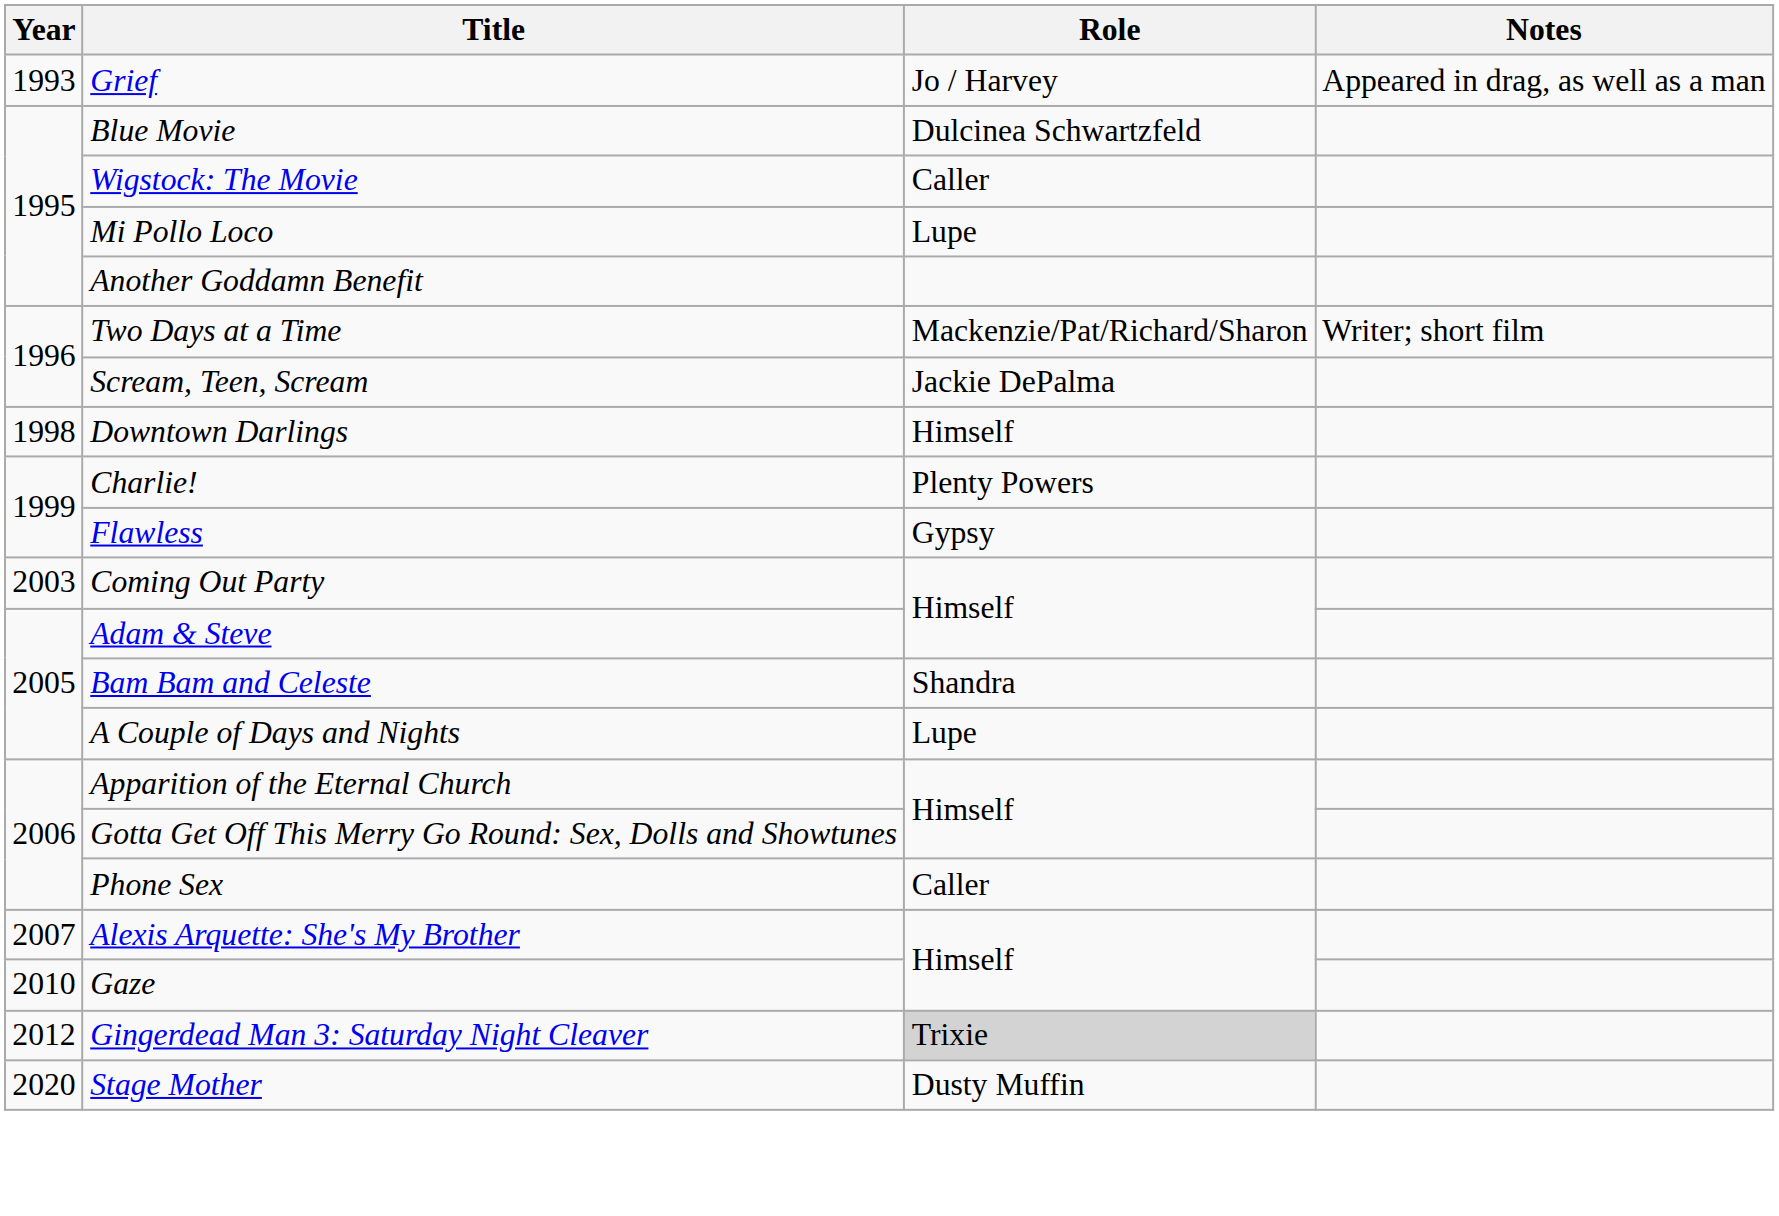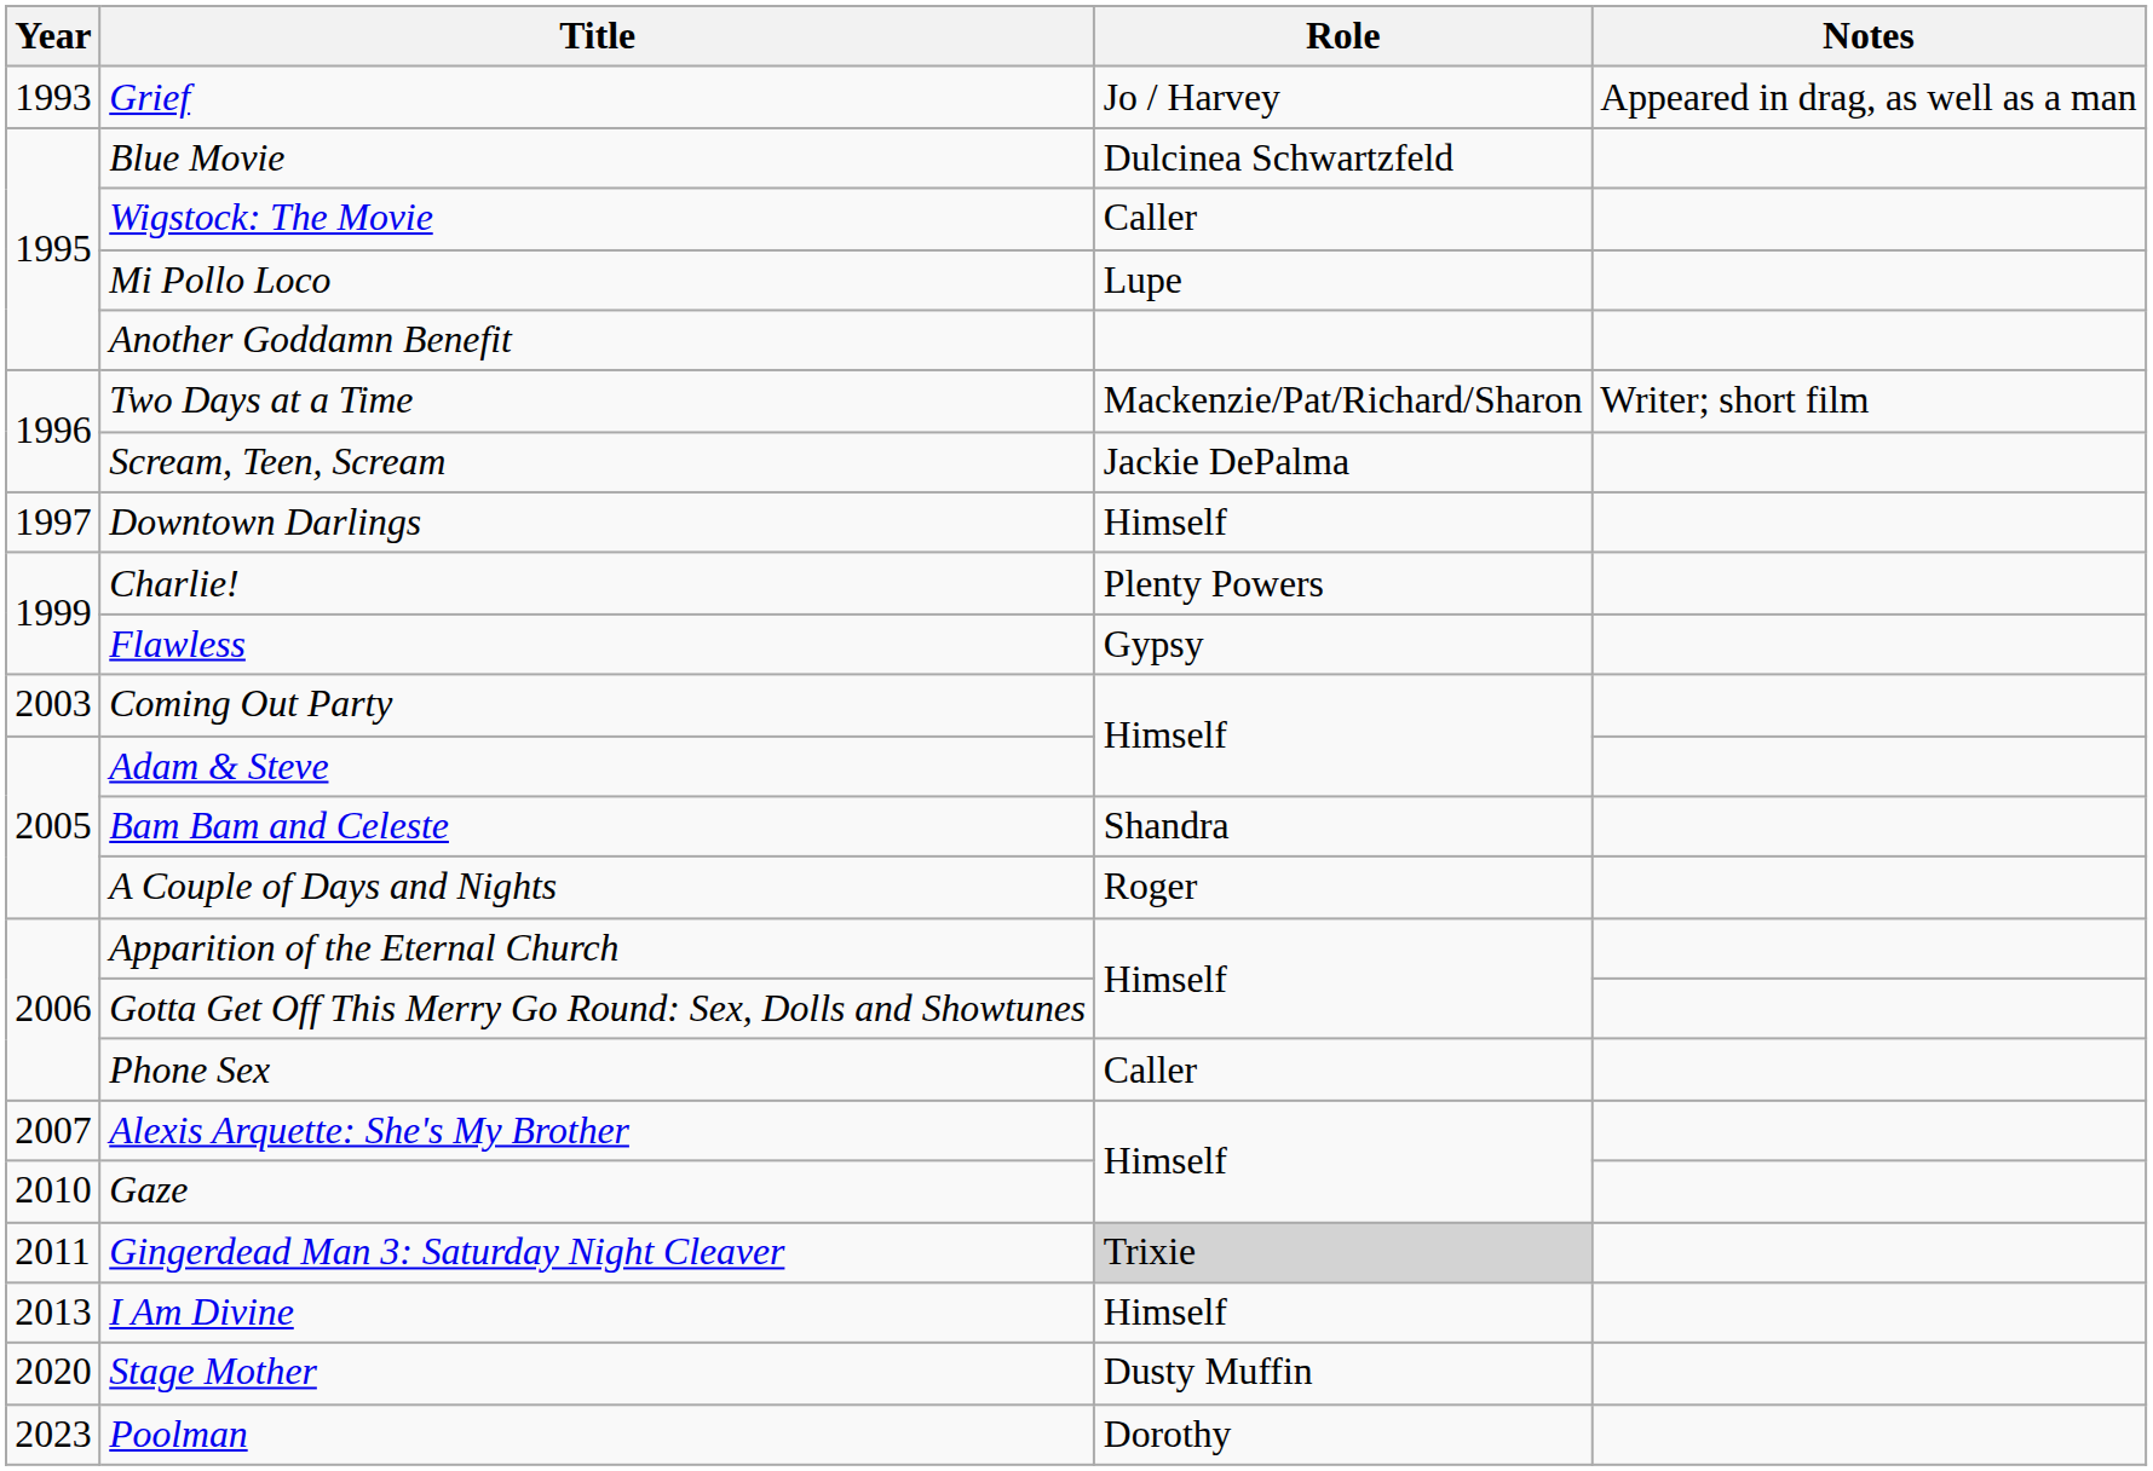 <table class="wikitable sortable">
 <tr>
 <th>Year</th>
 <th>Title</th>
 <th>Role</th>
 <th class="unsortable">Notes</th>
 </tr>
 <tr>
 <td>1993</td>
 <td><em><a href='#'>Grief</a></em></td>
 <td>Jo / Harvey</td>
 <td>Appeared in drag, as well as a man</td>
 </tr>
 <tr>
 <td rowspan="4">1995</td>
 <td><em>Blue Movie</em></td>
 <td>Dulcinea Schwartzfeld</td>
 <td></td>
 </tr>
 <tr>
 <td><em><a href='#'>Wigstock: The Movie</a></em></td>
 <td>Caller</td>
 <td></td>
 </tr>
 <tr>
 <td><em>Mi Pollo Loco</em></td>
 <td>Lupe</td>
 <td></td>
 </tr>
 <tr>
 <td><em>Another Goddamn Benefit</em></td>
 <td></td>
 <td></td>
 </tr>
 <tr>
 <td rowspan="2">1996</td>
 <td><em>Two Days at a Time</em></td>
 <td>Mackenzie/Pat/Richard/Sharon</td>
 <td>Writer; short film</td>
 </tr>
 <tr>
 <td><em>Scream, Teen, Scream</em></td>
 <td>Jackie DePalma</td>
 <td></td>
 </tr>
 <tr>
-<td>1998</td>
+<td>1997</td>
 <td><em>Downtown Darlings</em></td>
 <td>Himself</td>
 <td></td>
 </tr>
 <tr>
 <td rowspan="2">1999</td>
 <td><em>Charlie!</em></td>
 <td>Plenty Powers</td>
 <td></td>
 </tr>
 <tr>
 <td><em><a href='#'>Flawless</a></em></td>
 <td>Gypsy</td>
 <td></td>
 </tr>
 <tr>
 <td>2003</td>
 <td><em>Coming Out Party</em></td>
 <td rowspan="2">Himself</td>
 <td></td>
 </tr>
 <tr>
 <td rowspan="3">2005</td>
 <td><em><a href='#'>Adam & Steve</a></em></td>
 <td></td>
 </tr>
 <tr>
 <td><em><a href='#'>Bam Bam and Celeste</a></em></td>
 <td>Shandra</td>
 <td></td>
 </tr>
 <tr>
 <td><em>A Couple of Days and Nights</em></td>
-<td>Lupe</td>
+<td>Roger</td>
 <td></td>
 </tr>
 <tr>
 <td rowspan="3">2006</td>
 <td><em>Apparition of the Eternal Church</em></td>
 <td rowspan="2">Himself</td>
 <td></td>
 </tr>
 <tr>
 <td><em>Gotta Get Off This Merry Go Round: Sex, Dolls and Showtunes</em></td>
 <td></td>
 </tr>
 <tr>
 <td><em>Phone Sex</em></td>
 <td>Caller</td>
 <td></td>
 </tr>
 <tr>
 <td>2007</td>
 <td><em><a href='#'>Alexis Arquette: She's My Brother</a></em></td>
 <td rowspan="2">Himself</td>
 <td></td>
 </tr>
 <tr>
 <td>2010</td>
 <td><em>Gaze</em></td>
 <td></td>
 </tr>
 <tr>
-<td>2012</td>
+<td>2011</td>
 <td><em><a href='#'>Gingerdead Man 3: Saturday Night Cleaver</a></em></td>
 <td style="background: lightgrey;">Trixie</td>
+<td></td>
+</tr>
+<tr>
+<td>2013</td>
+<td><em><a href='#'>I Am Divine</a></em></td>
+<td>Himself</td>
 <td></td>
 </tr>
 <tr>
 <td>2020</td>
 <td><em><a href='#'>Stage Mother</a></em></td>
 <td>Dusty Muffin</td>
 <td></td>
 </tr>
+<tr>
+<td>2023</td>
+<td><a href='#'><em>Poolman</em></a></td>
+<td>Dorothy</td>
+<td></td>
+</tr>
 </table>
